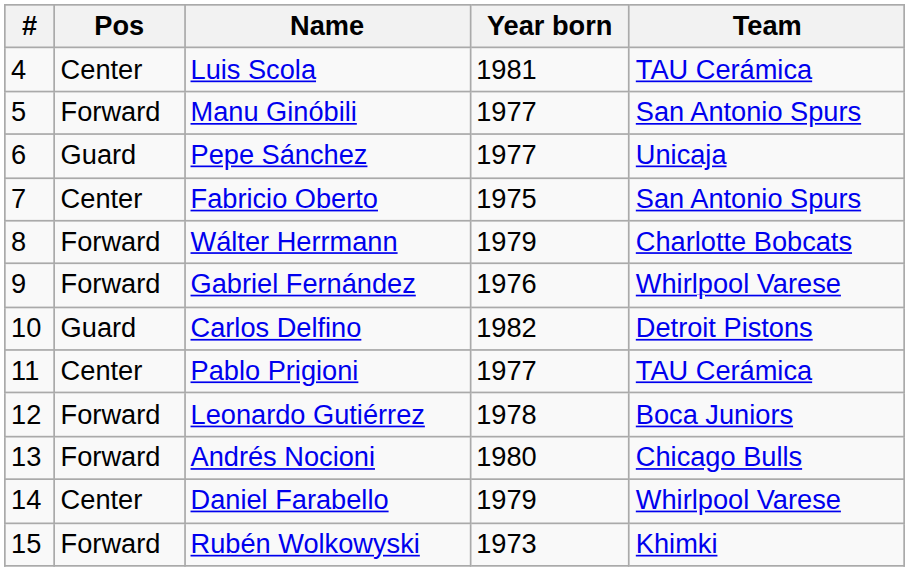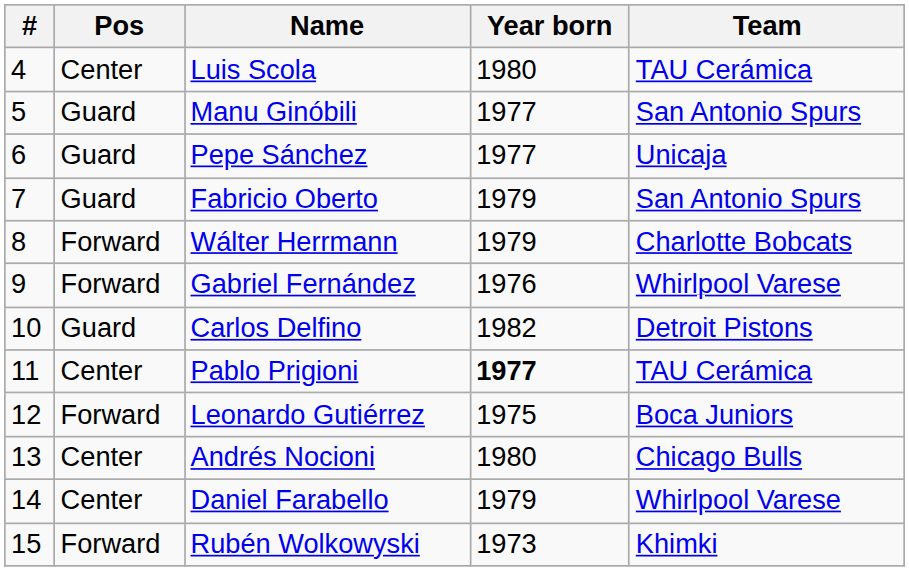 <table class="wikitable" width=60%>
 <tr>
 <th>#</th>
 <th>Pos</th>
 <th>Name</th>
 <th>Year born</th>
 <th>Team</th>
 </tr>
 <tr>
 <td>4</td>
 <td>Center</td>
 <td><a href='#'>Luis Scola</a></td>
-<td>1981</td>
+<td>1980</td>
 <td> <a href='#'>TAU Cerámica</a></td>
 </tr>
 <tr>
 <td>5</td>
-<td>Forward</td>
+<td>Guard</td>
 <td><a href='#'>Manu Ginóbili</a></td>
 <td>1977</td>
 <td> <a href='#'>San Antonio Spurs</a></td>
 </tr>
 <tr>
 <td>6</td>
 <td>Guard</td>
 <td><a href='#'>Pepe Sánchez</a></td>
 <td>1977</td>
 <td> <a href='#'>Unicaja</a></td>
 </tr>
 <tr>
 <td>7</td>
-<td>Center</td>
+<td>Guard</td>
 <td><a href='#'>Fabricio Oberto</a></td>
-<td>1975</td>
+<td>1979</td>
 <td> <a href='#'>San Antonio Spurs</a></td>
 </tr>
 <tr>
 <td>8</td>
 <td>Forward</td>
 <td><a href='#'>Wálter Herrmann</a></td>
 <td>1979</td>
 <td> <a href='#'>Charlotte Bobcats</a></td>
 </tr>
 <tr>
 <td>9</td>
 <td>Forward</td>
 <td><a href='#'>Gabriel Fernández</a></td>
 <td>1976</td>
 <td> <a href='#'>Whirlpool Varese</a></td>
 </tr>
 <tr>
 <td>10</td>
 <td>Guard</td>
 <td><a href='#'>Carlos Delfino</a></td>
 <td>1982</td>
 <td> <a href='#'>Detroit Pistons</a></td>
 </tr>
 <tr>
 <td>11</td>
 <td>Center</td>
 <td><a href='#'>Pablo Prigioni</a></td>
-<td>1977</td>
+<td><strong>1977</strong></td>
 <td> <a href='#'>TAU Cerámica</a></td>
 </tr>
 <tr>
 <td>12</td>
 <td>Forward</td>
 <td><a href='#'>Leonardo Gutiérrez</a></td>
-<td>1978</td>
+<td>1975</td>
 <td> <a href='#'>Boca Juniors</a></td>
 </tr>
 <tr>
 <td>13</td>
-<td>Forward</td>
+<td>Center</td>
 <td><a href='#'>Andrés Nocioni</a></td>
 <td>1980</td>
 <td> <a href='#'>Chicago Bulls</a></td>
 </tr>
 <tr>
 <td>14</td>
 <td>Center</td>
 <td><a href='#'>Daniel Farabello</a></td>
 <td>1979</td>
 <td> <a href='#'>Whirlpool Varese</a></td>
 </tr>
 <tr>
 <td>15</td>
 <td>Forward</td>
 <td><a href='#'>Rubén Wolkowyski</a></td>
 <td>1973</td>
 <td> <a href='#'>Khimki</a></td>
 </tr>
 </table>
